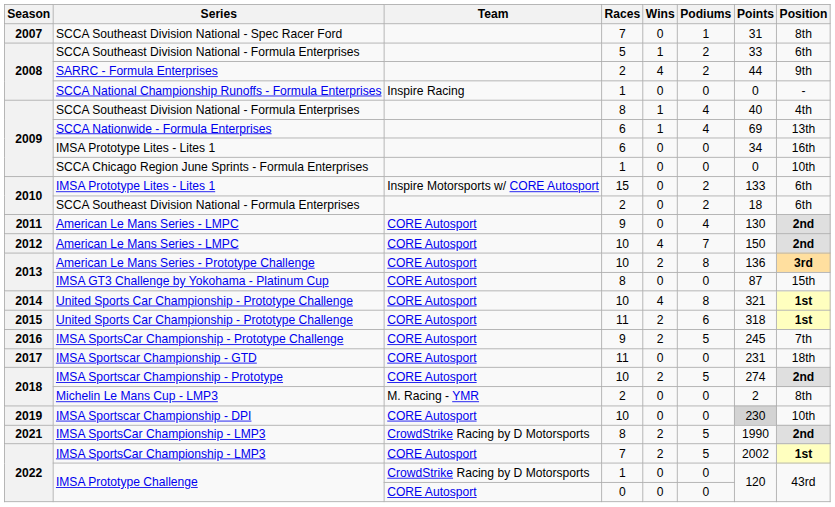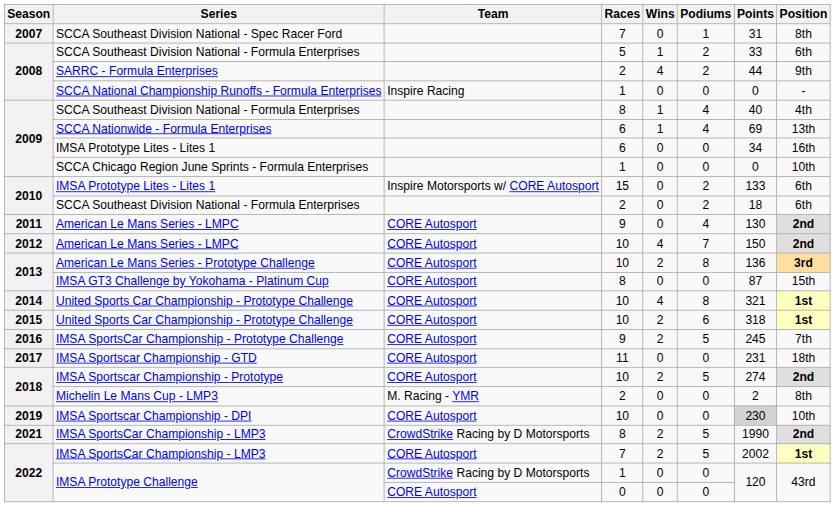 <table class="wikitable" style="font-size: 90%; text-align:center">
 <tr>
 <th>Season</th>
 <th>Series</th>
 <th>Team</th>
 <th>Races</th>
 <th>Wins</th>
 <th>Podiums</th>
 <th>Points</th>
 <th>Position</th>
 </tr>
 <tr>
 <th rowspan=1>2007</th>
 <td align=left>SCCA Southeast Division National - Spec Racer Ford</td>
 <td align=left rowspan=1></td>
 <td>7</td>
 <td>0</td>
 <td>1</td>
 <td>31</td>
 <td>8th</td>
 </tr>
 <tr>
 <th rowspan=3>2008</th>
 <td align=left>SCCA Southeast Division National - Formula Enterprises</td>
 <td align=left rowspan=1></td>
 <td>5</td>
 <td>1</td>
 <td>2</td>
 <td>33</td>
 <td>6th</td>
 </tr>
 <tr>
 <td align=left><a href='#'>SARRC - Formula Enterprises</a></td>
 <td align=left rowspan=1></td>
 <td>2</td>
 <td>4</td>
 <td>2</td>
 <td>44</td>
 <td>9th</td>
 </tr>
 <tr>
 <td align=left><a href='#'>SCCA National Championship Runoffs - Formula Enterprises</a></td>
 <td align=left rowspan=1>Inspire Racing</td>
 <td>1</td>
 <td>0</td>
 <td>0</td>
 <td>0</td>
 <td>-</td>
 </tr>
 <tr>
 <th rowspan=4>2009</th>
 <td align=left>SCCA Southeast Division National - Formula Enterprises</td>
 <td align=left rowspan=1></td>
 <td>8</td>
 <td>1</td>
 <td>4</td>
 <td>40</td>
 <td>4th</td>
 </tr>
 <tr>
 <td align=left><a href='#'>SCCA Nationwide - Formula Enterprises</a></td>
 <td align=left rowspan=1></td>
 <td>6</td>
 <td>1</td>
 <td>4</td>
 <td>69</td>
 <td>13th</td>
 </tr>
 <tr>
 <td align=left>IMSA Prototype Lites -  Lites 1</td>
 <td align=left rowspan=1></td>
 <td>6</td>
 <td>0</td>
 <td>0</td>
 <td>34</td>
 <td>16th</td>
 </tr>
 <tr>
 <td align=left>SCCA Chicago Region June Sprints - Formula Enterprises</td>
 <td align=left rowspan=1></td>
 <td>1</td>
 <td>0</td>
 <td>0</td>
 <td>0</td>
 <td>10th</td>
 </tr>
 <tr>
 <th rowspan=2>2010</th>
 <td align=left><a href='#'>IMSA Prototype Lites - Lites 1</a></td>
 <td align=left rowspan=1>Inspire Motorsports w/ <a href='#'>CORE Autosport</a></td>
 <td>15</td>
 <td>0</td>
 <td>2</td>
 <td>133</td>
 <td>6th</td>
 </tr>
 <tr>
 <td align=left>SCCA Southeast Division National - Formula Enterprises</td>
 <td align=left rowspan=1></td>
 <td>2</td>
 <td>0</td>
 <td>2</td>
 <td>18</td>
 <td>6th</td>
 </tr>
 <tr>
 <th rowspan=1>2011</th>
 <td align=left><a href='#'>American Le Mans Series - LMPC</a></td>
 <td align=left rowspan=1><a href='#'>CORE Autosport</a></td>
 <td>9</td>
 <td>0</td>
 <td>4</td>
 <td>130</td>
 <td style="background:#DFDFDF;"><strong>2nd</strong></td>
 </tr>
 <tr>
 <th rowspan=1>2012</th>
 <td align=left><a href='#'>American Le Mans Series - LMPC</a></td>
 <td align=left rowspan=1><a href='#'>CORE Autosport</a></td>
 <td>10</td>
 <td>4</td>
 <td>7</td>
 <td>150</td>
 <td style="background:#DFDFDF;"><strong>2nd</strong></td>
 </tr>
 <tr>
 <th rowspan=2>2013</th>
 <td align=left><a href='#'>American Le Mans Series - Prototype Challenge</a></td>
 <td align=left rowspan=1><a href='#'>CORE Autosport</a></td>
 <td>10</td>
 <td>2</td>
 <td>8</td>
 <td>136</td>
 <td style="background:#FFDF9F;"><strong>3rd</strong></td>
 </tr>
 <tr>
 <td align=left><a href='#'>IMSA GT3 Challenge by Yokohama - Platinum Cup</a></td>
 <td align=left rowspan=1><a href='#'>CORE Autosport</a></td>
 <td>8</td>
 <td>0</td>
 <td>0</td>
 <td>87</td>
 <td>15th</td>
 </tr>
 <tr>
 <th rowspan=1>2014</th>
 <td align=left><a href='#'>United Sports Car Championship - Prototype Challenge</a></td>
 <td align=left rowspan=1><a href='#'>CORE Autosport</a></td>
 <td>10</td>
 <td>4</td>
 <td>8</td>
 <td>321</td>
 <td style="background:#FFFFBF;"><strong>1st</strong></td>
 </tr>
 <tr>
 <th rowspan=1>2015</th>
 <td align=left><a href='#'>United Sports Car Championship - Prototype Challenge</a></td>
 <td align=left rowspan=1><a href='#'>CORE Autosport</a></td>
-<td>11</td>
+<td>10</td>
 <td>2</td>
 <td>6</td>
 <td>318</td>
 <td style="background:#FFFFBF;"><strong>1st</strong></td>
 </tr>
 <tr>
 <th rowspan=1>2016</th>
 <td align=left><a href='#'>IMSA SportsCar Championship - Prototype Challenge</a></td>
 <td align=left rowspan=1><a href='#'>CORE Autosport</a></td>
 <td>9</td>
 <td>2</td>
 <td>5</td>
 <td>245</td>
 <td>7th</td>
 </tr>
 <tr>
 <th rowspan=1>2017</th>
 <td align=left><a href='#'>IMSA Sportscar Championship - GTD</a></td>
 <td align=left rowspan=1><a href='#'>CORE Autosport</a></td>
 <td>11</td>
 <td>0</td>
 <td>0</td>
 <td>231</td>
 <td>18th</td>
 </tr>
 <tr>
 <th rowspan=2>2018</th>
 <td align=left><a href='#'>IMSA Sportscar Championship - Prototype</a></td>
 <td align=left rowspan=1><a href='#'>CORE Autosport</a></td>
 <td>10</td>
 <td>2</td>
 <td>5</td>
 <td>274</td>
 <td style="background:#DFDFDF;"><strong>2nd</strong></td>
 </tr>
 <tr>
 <td align=left><a href='#'>Michelin Le Mans Cup - LMP3</a></td>
 <td align=left rowspan=1>M. Racing - <a href='#'>YMR</a></td>
 <td>2</td>
 <td>0</td>
 <td>0</td>
 <td>2</td>
 <td>8th</td>
 </tr>
 <tr>
 <th rowspan=1>2019</th>
 <td align=left><a href='#'>IMSA Sportscar Championship - DPI</a></td>
 <td align=left rowspan=1><a href='#'>CORE Autosport</a></td>
 <td>10</td>
 <td>0</td>
 <td>0</td>
 <td style="background: lightgrey;">230</td>
 <td>10th</td>
 </tr>
 <tr>
 <th>2021</th>
 <td align=left><a href='#'>IMSA SportsCar Championship - LMP3</a></td>
 <td align=left><a href='#'>CrowdStrike</a> Racing by D Motorsports</td>
 <td>8</td>
 <td>2</td>
 <td>5</td>
 <td>1990</td>
 <td style="background:#DFDFDF;"><strong>2nd</strong></td>
 </tr>
 <tr>
 <th rowspan="3">2022</th>
 <td align=left><a href='#'>IMSA SportsCar Championship - LMP3</a></td>
 <td align=left><a href='#'>CORE Autosport</a></td>
 <td>7</td>
 <td>2</td>
 <td>5</td>
 <td>2002</td>
 <td style="background:#FFFFBF;"><strong>1st</strong></td>
 </tr>
 <tr>
 <td rowspan="2" align=left><a href='#'>IMSA Prototype Challenge</a></td>
 <td align=left><a href='#'>CrowdStrike</a> Racing by D Motorsports</td>
 <td>1</td>
 <td>0</td>
 <td>0</td>
 <td rowspan="2">120</td>
 <td rowspan="2">43rd</td>
 </tr>
 <tr>
 <td align=left><a href='#'>CORE Autosport</a></td>
 <td>0</td>
 <td>0</td>
 <td>0</td>
 </tr>
 </table>
